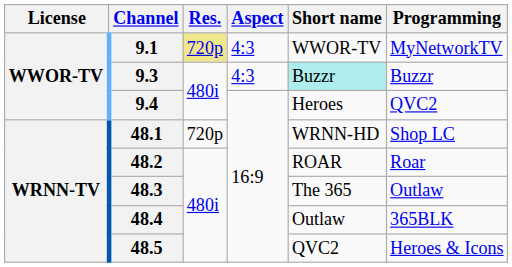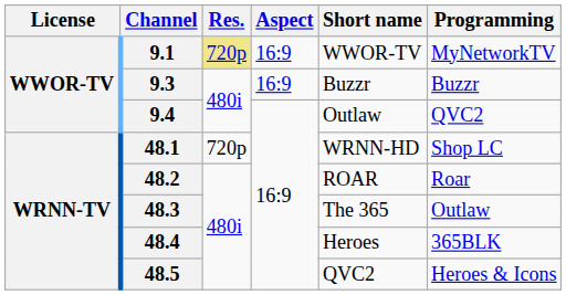 <table class="wikitable">
 <tr>
 <th scope = "col">License</th>
 <th scope = "col"><a href='#'>Channel</a></th>
 <th scope = "col"><a href='#'>Res.</a></th>
 <th scope = "col"><a href='#'>Aspect</a></th>
 <th scope = "col">Short name</th>
 <th scope = "col">Programming</th>
 </tr>
 <tr>
 <th rowspan = "3" scope = "row" style="border-right: 4px solid #60B0FF;">WWOR-TV</th>
 <th scope = "row">9.1</th>
 <td style="background: khaki;"><a href='#'>720p</a></td>
-<td><a href='#'>4:3</a></td>
+<td><a href='#'>16:9</a></td>
 <td>WWOR-TV</td>
 <td><a href='#'>MyNetworkTV</a></td>
 </tr>
 <tr>
 <th scope = "row">9.3</th>
 <td rowspan=2><a href='#'>480i</a></td>
-<td><a href='#'>4:3</a></td>
-<td style="background: paleturquoise;">Buzzr</td>
+<td><a href='#'>16:9</a></td>
+<td>Buzzr</td>
 <td><a href='#'>Buzzr</a></td>
 </tr>
 <tr>
 <th scope = "row">9.4</th>
 <td rowspan=6>16:9</td>
-<td>Heroes</td>
+<td>Outlaw</td>
 <td><a href='#'>QVC2</a></td>
 </tr>
 <tr>
 <th rowspan = "5" scope = "row" style="border-right: 4px solid #0057AF;">WRNN-TV</th>
 <th scope = "row">48.1</th>
 <td>720p</td>
 <td>WRNN-HD</td>
 <td><a href='#'>Shop LC</a></td>
 </tr>
 <tr>
 <th scope = "row">48.2</th>
 <td rowspan=4><a href='#'>480i</a></td>
 <td>ROAR</td>
 <td><a href='#'>Roar</a></td>
 </tr>
 <tr>
 <th scope = "row">48.3</th>
 <td>The 365</td>
 <td><a href='#'>Outlaw</a></td>
 </tr>
 <tr>
 <th scope = "row">48.4</th>
-<td>Outlaw</td>
+<td>Heroes</td>
 <td><a href='#'>365BLK</a></td>
 </tr>
 <tr>
 <th scope = "row">48.5</th>
 <td>QVC2</td>
 <td><a href='#'>Heroes & Icons</a></td>
 </tr>
 </table>
